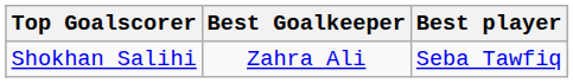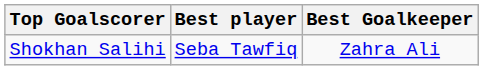 <table class="wikitable" style="text-align: center; margin: 0 auto;">
 <tr>
 <th>Top Goalscorer</th>
+<th>Best player</th>
 <th>Best Goalkeeper</th>
-<th>Best player</th>
 </tr>
 <tr>
 <td> <a href='#'>Shokhan Salihi</a></td>
+<td> <a href='#'>Seba Tawfiq</a></td>
 <td> <a href='#'>Zahra Ali</a></td>
-<td> <a href='#'>Seba Tawfiq</a></td>
 </tr>
 </table>
